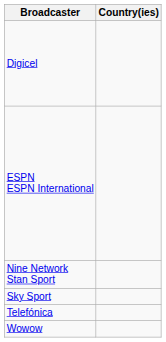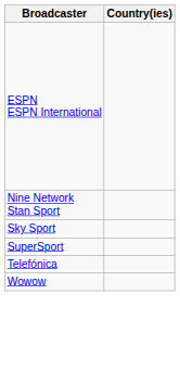 <table class="wikitable sortable">
 <tr>
 <th>Broadcaster</th>
 <th>Country(ies)</th>
-</tr>
-<tr>
-<td><a href='#'>Digicel</a></td>
-<td><br><br><br><br><br><br><br></td>
 </tr>
 <tr>
 <td><a href='#'>ESPN</a> <br> <a href='#'>ESPN International</a></td>
 <td><br><br><br><br><br><br><br><br><br><br><br><br><br></td>
 </tr>
 <tr>
 <td><a href='#'>Nine Network</a> <br> <a href='#'>Stan Sport</a></td>
 <td></td>
 </tr>
 <tr>
 <td><a href='#'>Sky Sport</a></td>
 <td></td>
 </tr>
 <tr>
+<td><a href='#'>SuperSport</a></td>
+<td></td>
+</tr>
+<tr>
 <td><a href='#'>Telefónica</a></td>
 <td></td>
 </tr>
 <tr>
 <td><a href='#'>Wowow</a></td>
 <td></td>
 </tr>
 </table>
